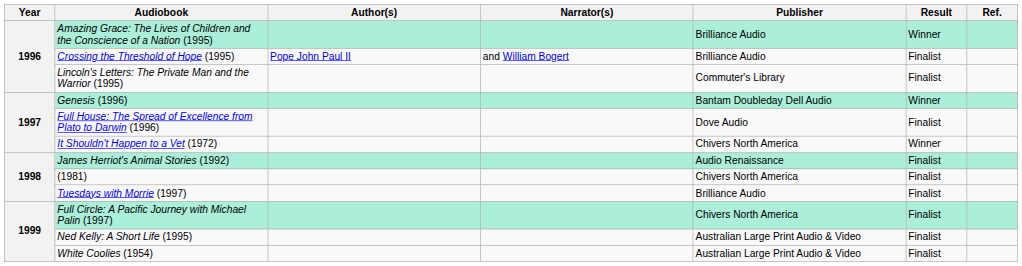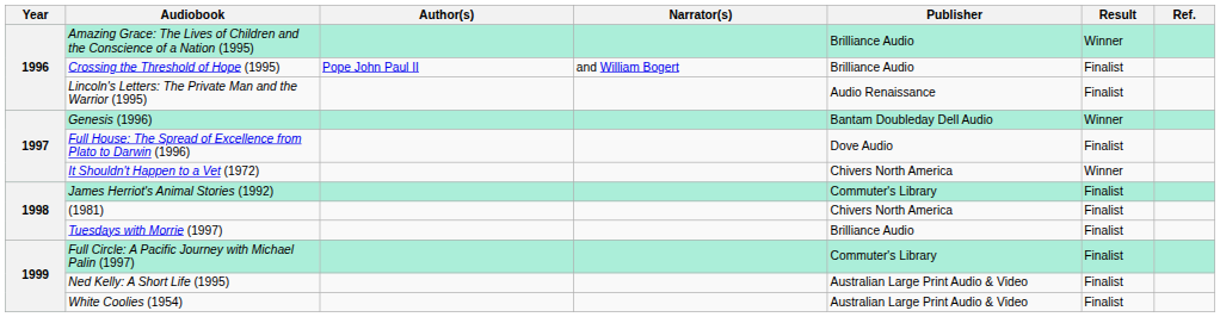 <table class="wikitable sortable mw-collapsible" style="width:100%">
 <tr>
 <th scope="col" width="5%">Year</th>
 <th scope="col" width="21%">Audiobook</th>
 <th scope="col" width="21%">Author(s)</th>
 <th scope="col" width="21%">Narrator(s)</th>
 <th scope="col" width="21%">Publisher</th>
 <th scope="col" width="6%">Result</th>
 <th scope="col" width="5%">Ref.</th>
 </tr>
 <tr style="background:#ABEED9">
 <th rowspan="3">1996<br></th>
 <td><em>Amazing Grace: The Lives of Children and the Conscience of a Nation</em> (1995)</td>
 <td></td>
 <td></td>
 <td>Brilliance Audio</td>
 <td>Winner</td>
 <td></td>
 </tr>
 <tr>
 <td><em><a href='#'>Crossing the Threshold of Hope</a></em> (1995)</td>
 <td><a href='#'>Pope John Paul II</a></td>
 <td> and <a href='#'>William Bogert</a></td>
 <td>Brilliance Audio</td>
 <td>Finalist</td>
 <td></td>
 </tr>
 <tr>
 <td><em>Lincoln's Letters: The Private Man and the Warrior</em> (1995)</td>
 <td></td>
 <td></td>
-<td>Commuter's Library</td>
+<td>Audio Renaissance</td>
 <td>Finalist</td>
 <td></td>
 </tr>
 <tr style="background:#ABEED9">
 <th rowspan="3">1997<br></th>
 <td><em>Genesis</em> (1996)</td>
 <td></td>
 <td></td>
 <td>Bantam Doubleday Dell Audio</td>
 <td>Winner</td>
 <td></td>
 </tr>
 <tr>
 <td><em><a href='#'>Full House: The Spread of Excellence from Plato to Darwin</a></em> (1996)</td>
 <td></td>
 <td></td>
 <td>Dove Audio</td>
 <td>Finalist</td>
 <td></td>
 </tr>
 <tr>
 <td><em><a href='#'>It Shouldn't Happen to a Vet</a></em> (1972)</td>
 <td></td>
 <td></td>
 <td>Chivers North America</td>
 <td>Winner</td>
 <td></td>
 </tr>
 <tr style="background:#ABEED9">
 <th rowspan="3">1998<br></th>
 <td><em>James Herriot's Animal Stories</em> (1992)</td>
 <td></td>
 <td></td>
-<td>Audio Renaissance</td>
+<td>Commuter's Library</td>
 <td>Finalist</td>
 <td></td>
 </tr>
 <tr>
 <td><em></em> (1981)</td>
 <td></td>
 <td></td>
 <td>Chivers North America</td>
 <td>Finalist</td>
 <td></td>
 </tr>
 <tr>
 <td><em><a href='#'>Tuesdays with Morrie</a></em> (1997)</td>
 <td></td>
 <td></td>
 <td>Brilliance Audio</td>
 <td>Finalist</td>
 <td></td>
 </tr>
 <tr style="background:#ABEED9">
 <th rowspan="3">1999<br></th>
 <td><em>Full Circle: A Pacific Journey with Michael Palin</em> (1997)</td>
 <td></td>
 <td></td>
-<td>Chivers North America</td>
+<td>Commuter's Library</td>
 <td>Finalist</td>
 <td></td>
 </tr>
 <tr>
 <td><em>Ned Kelly: A Short Life</em> (1995)</td>
 <td></td>
 <td></td>
 <td>Australian Large Print Audio & Video</td>
 <td>Finalist</td>
 <td></td>
 </tr>
 <tr>
 <td><em>White Coolies</em> (1954)</td>
 <td></td>
 <td></td>
 <td>Australian Large Print Audio & Video</td>
 <td>Finalist</td>
 <td></td>
 </tr>
 </table>
